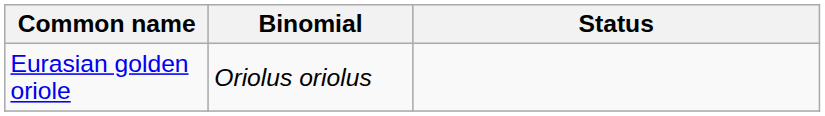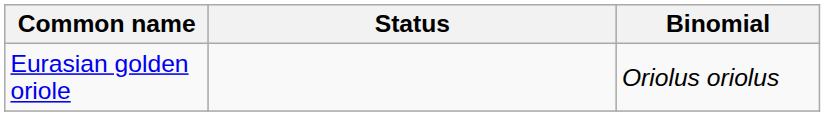 <table width=60% class="wikitable">
 <tr>
 <th width=15%>Common name</th>
+<th width=30%>Status</th>
 <th width=15%>Binomial</th>
-<th width=30%>Status</th>
 </tr>
 <tr>
 <td><a href='#'>Eurasian golden oriole</a></td>
+<td></td>
 <td><em>Oriolus oriolus</em></td>
-<td></td>
 </tr>
 </table>
